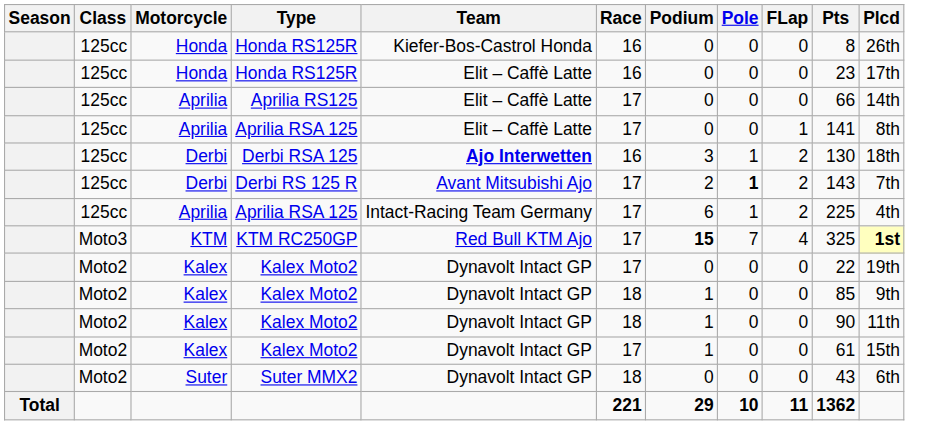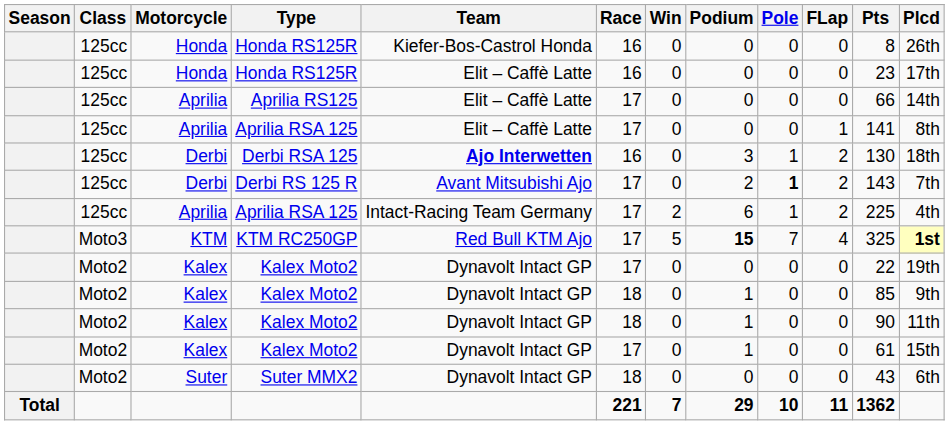 <table class="wikitable" style=text-align:right>
 <tr>
 <th>Season</th>
 <th>Class</th>
 <th>Motorcycle</th>
 <th>Type</th>
 <th>Team</th>
 <th>Race</th>
+<th>Win</th>
 <th>Podium</th>
 <th><a href='#'>Pole</a></th>
 <th>FLap</th>
 <th>Pts</th>
 <th>Plcd</th>
 </tr>
 <tr>
 <th></th>
 <td>125cc</td>
 <td><a href='#'>Honda</a></td>
 <td><a href='#'>Honda RS125R</a></td>
 <td>Kiefer-Bos-Castrol Honda</td>
 <td>16</td>
 <td>0</td>
 <td>0</td>
 <td>0</td>
+<td>0</td>
 <td>8</td>
 <td>26th</td>
 </tr>
 <tr>
 <th></th>
 <td>125cc</td>
 <td><a href='#'>Honda</a></td>
 <td><a href='#'>Honda RS125R</a></td>
 <td>Elit – Caffè Latte</td>
 <td>16</td>
+<td>0</td>
 <td>0</td>
 <td>0</td>
 <td>0</td>
 <td>23</td>
 <td>17th</td>
 </tr>
 <tr>
 <th></th>
 <td>125cc</td>
 <td><a href='#'>Aprilia</a></td>
 <td><a href='#'>Aprilia RS125</a></td>
 <td>Elit – Caffè Latte</td>
 <td>17</td>
 <td>0</td>
 <td>0</td>
 <td>0</td>
+<td>0</td>
 <td>66</td>
 <td>14th</td>
 </tr>
 <tr>
 <th></th>
 <td>125cc</td>
 <td><a href='#'>Aprilia</a></td>
 <td><a href='#'>Aprilia RSA 125</a></td>
 <td>Elit – Caffè Latte</td>
 <td>17</td>
+<td>0</td>
 <td>0</td>
 <td>0</td>
 <td>1</td>
 <td>141</td>
 <td>8th</td>
 </tr>
 <tr>
 <th></th>
 <td>125cc</td>
 <td><a href='#'>Derbi</a></td>
 <td><a href='#'>Derbi RSA 125</a></td>
 <td><strong><a href='#'>Ajo Interwetten</a></strong></td>
 <td>16</td>
+<td>0</td>
 <td>3</td>
 <td>1</td>
 <td>2</td>
 <td>130</td>
 <td>18th</td>
 </tr>
 <tr>
 <th></th>
 <td>125cc</td>
 <td><a href='#'>Derbi</a></td>
 <td><a href='#'>Derbi RS 125 R</a></td>
 <td><a href='#'>Avant Mitsubishi Ajo</a></td>
 <td>17</td>
+<td>0</td>
 <td>2</td>
 <td><strong>1</strong></td>
 <td>2</td>
 <td>143</td>
 <td>7th</td>
 </tr>
 <tr>
 <th></th>
 <td>125cc</td>
 <td><a href='#'>Aprilia</a></td>
 <td><a href='#'>Aprilia RSA 125</a></td>
 <td>Intact-Racing Team Germany</td>
 <td>17</td>
+<td>2</td>
 <td>6</td>
 <td>1</td>
 <td>2</td>
 <td>225</td>
 <td>4th</td>
 </tr>
 <tr>
 <th></th>
 <td>Moto3</td>
 <td><a href='#'>KTM</a></td>
 <td><a href='#'>KTM RC250GP</a></td>
 <td><a href='#'>Red Bull KTM Ajo</a></td>
 <td>17</td>
+<td>5</td>
 <td><strong>15</strong></td>
 <td>7</td>
 <td>4</td>
 <td>325</td>
 <td style="background:#ffffbf;"><strong>1st</strong></td>
 </tr>
 <tr>
 <th></th>
 <td>Moto2</td>
 <td><a href='#'>Kalex</a></td>
 <td><a href='#'>Kalex Moto2</a></td>
 <td>Dynavolt Intact GP</td>
 <td>17</td>
 <td>0</td>
 <td>0</td>
 <td>0</td>
+<td>0</td>
 <td>22</td>
 <td>19th</td>
 </tr>
 <tr>
 <th></th>
 <td>Moto2</td>
 <td><a href='#'>Kalex</a></td>
 <td><a href='#'>Kalex Moto2</a></td>
 <td>Dynavolt Intact GP</td>
 <td>18</td>
+<td>0</td>
 <td>1</td>
 <td>0</td>
 <td>0</td>
 <td>85</td>
 <td>9th</td>
 </tr>
 <tr>
 <th></th>
 <td>Moto2</td>
 <td><a href='#'>Kalex</a></td>
 <td><a href='#'>Kalex Moto2</a></td>
 <td>Dynavolt Intact GP</td>
 <td>18</td>
+<td>0</td>
 <td>1</td>
 <td>0</td>
 <td>0</td>
 <td>90</td>
 <td>11th</td>
 </tr>
 <tr>
 <th></th>
 <td>Moto2</td>
 <td><a href='#'>Kalex</a></td>
 <td><a href='#'>Kalex Moto2</a></td>
 <td>Dynavolt Intact GP</td>
 <td>17</td>
+<td>0</td>
 <td>1</td>
 <td>0</td>
 <td>0</td>
 <td>61</td>
 <td>15th</td>
 </tr>
 <tr>
 <th></th>
 <td>Moto2</td>
 <td><a href='#'>Suter</a></td>
 <td><a href='#'>Suter MMX2</a></td>
 <td>Dynavolt Intact GP</td>
 <td>18</td>
 <td>0</td>
 <td>0</td>
 <td>0</td>
+<td>0</td>
 <td>43</td>
 <td>6th</td>
 </tr>
 <tr>
 <th>Total</th>
 <td></td>
 <td></td>
 <td></td>
 <td></td>
 <td><strong>221</strong></td>
+<td><strong>7</strong></td>
 <td><strong>29</strong></td>
 <td><strong>10</strong></td>
 <td><strong>11</strong></td>
 <td><strong>1362</strong></td>
 <td></td>
 </tr>
 </table>
